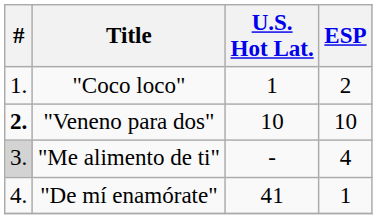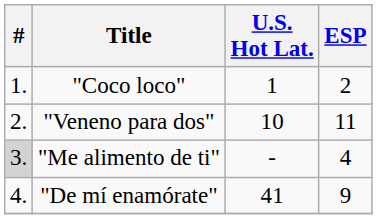 <table class="wikitable">
 <tr>
 <th>#</th>
 <th>Title</th>
 <th><a href='#'>U.S.</a><br><a href='#'>Hot Lat.</a></th>
 <th><a href='#'>ESP</a></th>
 </tr>
 <tr>
 <td>1.</td>
 <td align="center">"Coco loco"</td>
 <td align="center">1</td>
 <td align="center">2</td>
 </tr>
 <tr>
-<td><strong>2.</strong></td>
+<td>2.</td>
 <td align="center">"Veneno para dos"</td>
 <td align="center">10</td>
-<td align="center">10</td>
+<td align="center">11</td>
 </tr>
 <tr>
 <td style="background: lightgrey;">3.</td>
 <td align="center">"Me alimento de ti"</td>
 <td align="center">-</td>
 <td align="center">4</td>
 </tr>
 <tr>
 <td>4.</td>
 <td align="center">"De mí enamórate"</td>
 <td align="center">41</td>
-<td align="center">1</td>
+<td align="center">9</td>
 </tr>
 <tr>
 </tr>
 </table>
